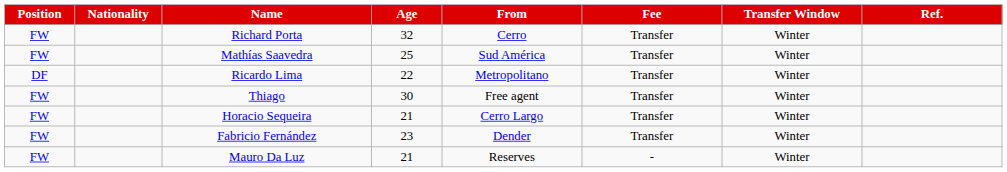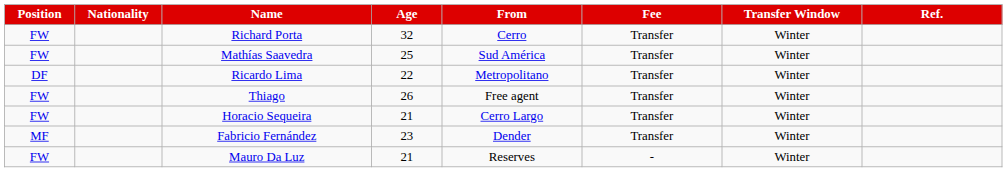 <table class="wikitable"  style="text-align:center; font-size:100%; ">
 <tr>
 <th style="background:#DD0000; color:white; width:5%;">Position</th>
 <th style="background:#DD0000; color:white; width:5%;">Nationality</th>
 <th style="background:#DD0000; color:white; width:15%;">Name</th>
 <th style="background:#DD0000; color:white; width:5%;">Age</th>
 <th style="background:#DD0000; color:white; width:10%;">From</th>
 <th style="background:#DD0000; color:white; width:10%;">Fee</th>
 <th style="background:#DD0000; color:white; width:10%;">Transfer Window</th>
 <th style="background:#DD0000; color:white; width:10%;">Ref.</th>
 </tr>
 <tr>
 <td><a href='#'>FW</a></td>
 <td></td>
 <td><a href='#'>Richard Porta</a></td>
 <td>32</td>
 <td><a href='#'>Cerro</a></td>
 <td>Transfer</td>
 <td>Winter</td>
 <td></td>
 </tr>
 <tr>
 <td><a href='#'>FW</a></td>
 <td></td>
 <td><a href='#'>Mathías Saavedra</a></td>
 <td>25</td>
 <td><a href='#'>Sud América</a></td>
 <td>Transfer</td>
 <td>Winter</td>
 <td></td>
 </tr>
 <tr>
 <td><a href='#'>DF</a></td>
 <td></td>
 <td><a href='#'>Ricardo Lima</a></td>
 <td>22</td>
 <td> <a href='#'>Metropolitano</a></td>
 <td>Transfer</td>
 <td>Winter</td>
 <td></td>
 </tr>
 <tr>
 <td><a href='#'>FW</a></td>
 <td></td>
 <td><a href='#'>Thiago</a></td>
-<td>30</td>
+<td>26</td>
 <td>Free agent</td>
 <td>Transfer</td>
 <td>Winter</td>
 <td></td>
 </tr>
 <tr>
 <td><a href='#'>FW</a></td>
 <td></td>
 <td><a href='#'>Horacio Sequeira</a></td>
 <td>21</td>
 <td><a href='#'>Cerro Largo</a></td>
 <td>Transfer</td>
 <td>Winter</td>
 <td></td>
 </tr>
 <tr>
-<td><a href='#'>FW</a></td>
+<td><a href='#'>MF</a></td>
 <td></td>
 <td><a href='#'>Fabricio Fernández</a></td>
 <td>23</td>
 <td> <a href='#'>Dender</a></td>
 <td>Transfer</td>
 <td>Winter</td>
 <td></td>
 </tr>
 <tr>
 <td><a href='#'>FW</a></td>
 <td></td>
 <td><a href='#'>Mauro Da Luz</a></td>
 <td>21</td>
 <td>Reserves</td>
 <td>-</td>
 <td>Winter</td>
 <td></td>
 </tr>
 </table>
